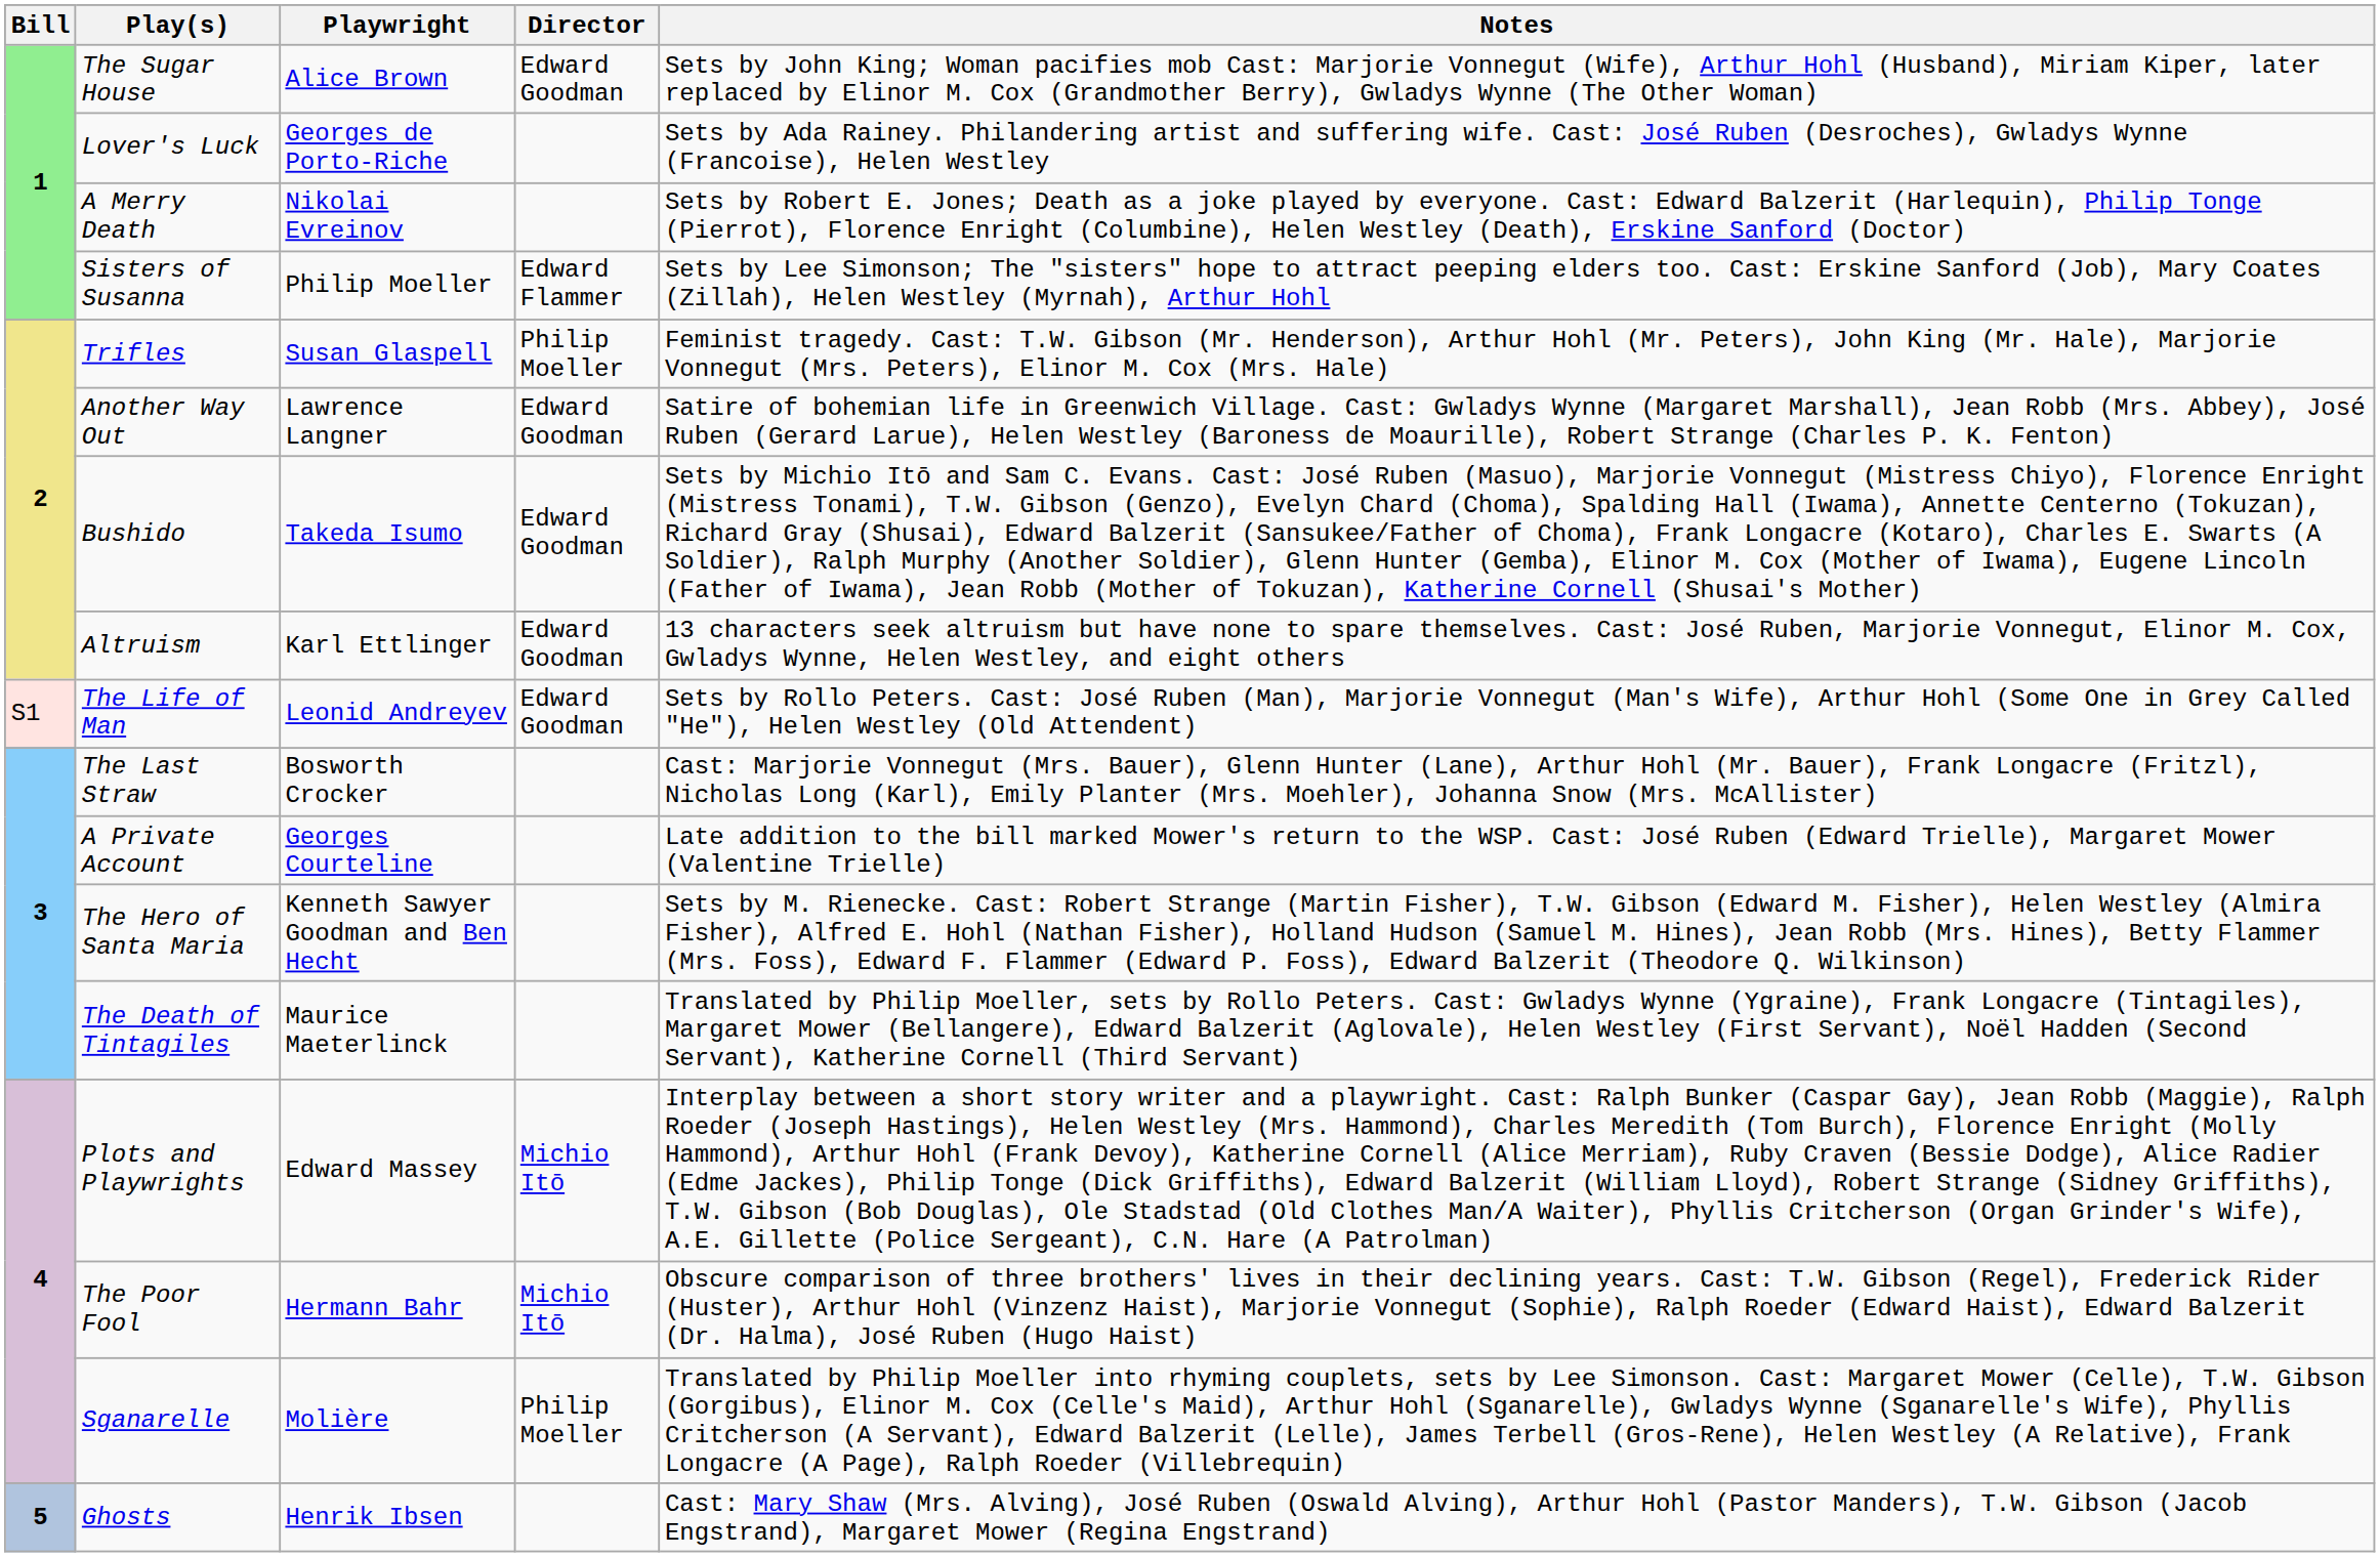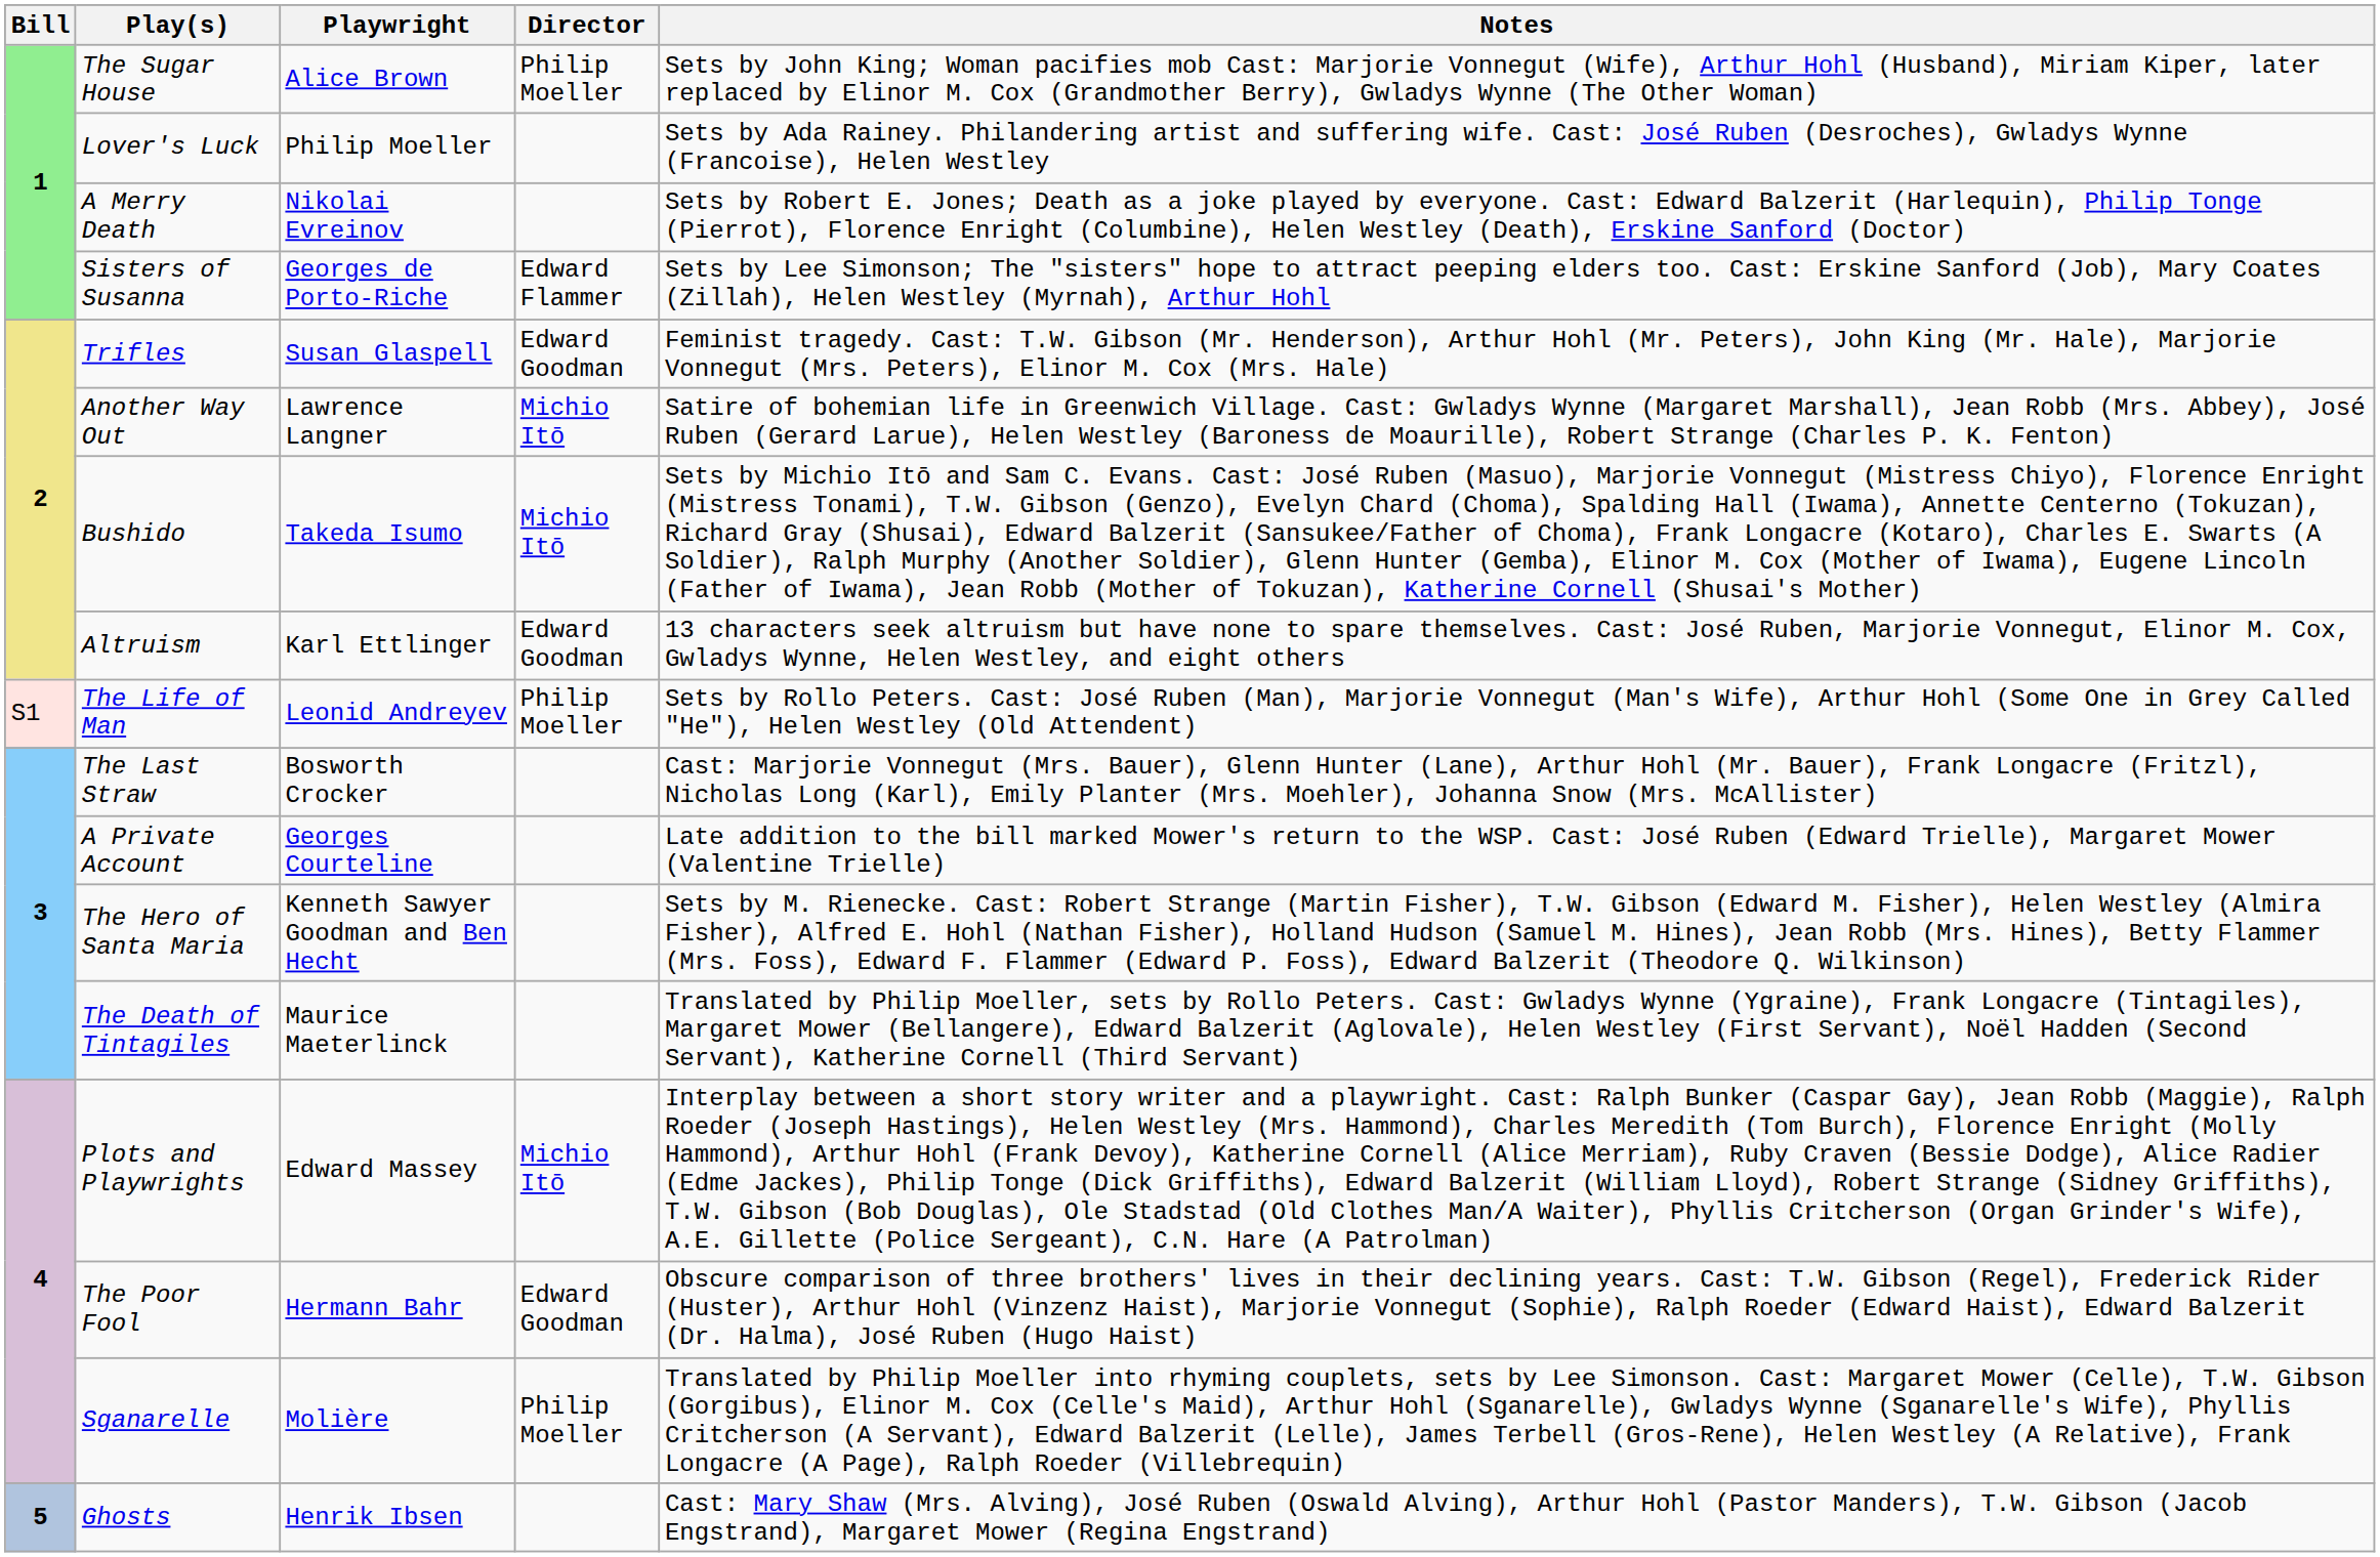 <table class="wikitable sortable plainrowheaders">
 <tr ID="s3">
 <th scope="col">Bill</th>
 <th scope="col">Play(s)</th>
 <th scope="col">Playwright</th>
 <th scope="col">Director</th>
 <th scope="col">Notes</th>
 </tr>
 <tr ID="s3b1">
 <td rowspan=4 style="text-align: center; background: lightgreen;"><strong>1</strong></td>
 <td><em>The Sugar House</em></td>
 <td><a href='#'>Alice Brown</a></td>
-<td>Edward Goodman</td>
+<td>Philip Moeller</td>
 <td>Sets by John King; Woman pacifies mob  Cast: Marjorie Vonnegut (Wife), <a href='#'>Arthur Hohl</a> (Husband), Miriam Kiper, later replaced by Elinor M. Cox (Grandmother Berry), Gwladys Wynne (The Other Woman)</td>
 </tr>
 <tr>
 <td><em>Lover's Luck</em></td>
-<td><a href='#'>Georges de Porto-Riche</a></td>
+<td>Philip Moeller</td>
 <td></td>
 <td>Sets by Ada Rainey. Philandering artist and suffering wife. Cast: <a href='#'>José Ruben</a> (Desroches), Gwladys Wynne (Francoise), Helen Westley</td>
 </tr>
 <tr>
 <td><em>A Merry Death</em></td>
 <td><a href='#'>Nikolai Evreinov</a></td>
 <td></td>
 <td>Sets by Robert E. Jones; Death as a joke played by everyone. Cast: Edward Balzerit (Harlequin), <a href='#'>Philip Tonge</a> (Pierrot), Florence Enright (Columbine), Helen Westley (Death), <a href='#'>Erskine Sanford</a> (Doctor)</td>
 </tr>
 <tr>
 <td><em>Sisters of Susanna</em></td>
-<td>Philip Moeller</td>
+<td><a href='#'>Georges de Porto-Riche</a></td>
 <td>Edward Flammer</td>
 <td>Sets by Lee Simonson; The "sisters" hope to attract peeping elders too. Cast: Erskine Sanford (Job), Mary Coates (Zillah), Helen Westley (Myrnah), <a href='#'>Arthur Hohl</a></td>
 </tr>
 <tr ID="s3b2">
 <td rowspan=4 style="text-align: center; background: khaki;"><strong>2</strong></td>
 <td><em><a href='#'>Trifles</a></em></td>
 <td><a href='#'>Susan Glaspell</a></td>
-<td>Philip Moeller</td>
+<td>Edward Goodman</td>
 <td>Feminist tragedy. Cast: T.W. Gibson (Mr. Henderson), Arthur Hohl (Mr. Peters), John King (Mr. Hale), Marjorie Vonnegut (Mrs. Peters), Elinor M. Cox (Mrs. Hale)</td>
 </tr>
 <tr>
 <td><em>Another Way Out</em></td>
 <td>Lawrence Langner</td>
-<td>Edward Goodman</td>
+<td><a href='#'>Michio Itō</a></td>
 <td>Satire of bohemian life in Greenwich Village. Cast: Gwladys Wynne (Margaret Marshall), Jean Robb (Mrs. Abbey), José Ruben (Gerard Larue), Helen Westley (Baroness de Moaurille), Robert Strange (Charles P. K. Fenton)</td>
 </tr>
 <tr>
 <td><em>Bushido</em></td>
 <td><a href='#'>Takeda Isumo</a></td>
-<td>Edward Goodman</td>
+<td><a href='#'>Michio Itō</a></td>
 <td>Sets by Michio Itō and Sam C. Evans. Cast: José Ruben (Masuo), Marjorie Vonnegut (Mistress Chiyo), Florence Enright (Mistress Tonami), T.W. Gibson (Genzo), Evelyn Chard (Choma), Spalding Hall (Iwama), Annette Centerno (Tokuzan), Richard Gray (Shusai), Edward Balzerit (Sansukee/Father of Choma), Frank Longacre (Kotaro), Charles E. Swarts (A Soldier), Ralph Murphy (Another Soldier), Glenn Hunter (Gemba), Elinor M. Cox (Mother of Iwama), Eugene Lincoln (Father of Iwama), Jean Robb (Mother of Tokuzan), <a href='#'>Katherine Cornell</a> (Shusai's Mother)</td>
 </tr>
 <tr>
 <td><em>Altruism</em></td>
 <td>Karl Ettlinger</td>
 <td>Edward Goodman</td>
 <td>13 characters seek altruism but have none to spare themselves. Cast: José Ruben, Marjorie Vonnegut, Elinor M. Cox, Gwladys Wynne, Helen Westley, and eight others</td>
 </tr>
 <tr ID="s3bs1">
 <td style="background: mistyrose;">S1</td>
 <td><em><a href='#'>The Life of Man</a></em></td>
 <td><a href='#'>Leonid Andreyev</a></td>
-<td>Edward Goodman</td>
+<td>Philip Moeller</td>
 <td>Sets by Rollo Peters. Cast: José Ruben (Man), Marjorie Vonnegut (Man's Wife), Arthur Hohl (Some One in Grey Called "He"), Helen Westley (Old Attendent)</td>
 </tr>
 <tr ID="s3b3">
 <td rowspan=4 style="text-align: center; background: lightskyblue;"><strong>3</strong></td>
 <td><em>The Last Straw</em></td>
 <td>Bosworth Crocker</td>
 <td></td>
 <td>Cast: Marjorie Vonnegut (Mrs. Bauer), Glenn Hunter (Lane), Arthur Hohl (Mr. Bauer), Frank Longacre (Fritzl), Nicholas Long (Karl), Emily Planter (Mrs. Moehler), Johanna Snow (Mrs. McAllister)</td>
 </tr>
 <tr>
 <td><em>A Private Account</em></td>
 <td><a href='#'>Georges Courteline</a></td>
 <td></td>
 <td>Late addition to the bill marked Mower's return to the WSP. Cast: José Ruben (Edward Trielle), Margaret Mower (Valentine Trielle)</td>
 </tr>
 <tr>
 <td><em>The Hero of Santa Maria</em></td>
 <td>Kenneth Sawyer Goodman and <a href='#'>Ben Hecht</a></td>
 <td></td>
 <td>Sets by M. Rienecke. Cast: Robert Strange (Martin Fisher), T.W. Gibson (Edward M. Fisher), Helen Westley (Almira Fisher), Alfred E. Hohl (Nathan Fisher), Holland Hudson (Samuel M. Hines), Jean Robb (Mrs. Hines), Betty Flammer (Mrs. Foss), Edward F. Flammer (Edward P. Foss), Edward Balzerit (Theodore Q. Wilkinson)</td>
 </tr>
 <tr>
 <td><em><a href='#'>The Death of Tintagiles</a></em></td>
 <td>Maurice Maeterlinck</td>
 <td></td>
 <td>Translated by Philip Moeller, sets by Rollo Peters. Cast: Gwladys Wynne (Ygraine), Frank Longacre (Tintagiles), Margaret Mower (Bellangere), Edward Balzerit (Aglovale), Helen Westley (First Servant), Noël Hadden (Second Servant), Katherine Cornell (Third Servant)</td>
 </tr>
 <tr ID="s3b4">
 <td rowspan=3 style="text-align: center; background: thistle;"><strong>4</strong></td>
 <td><em>Plots and Playwrights</em></td>
 <td>Edward Massey</td>
 <td><a href='#'>Michio Itō</a></td>
 <td>Interplay between a short story writer and a playwright. Cast: Ralph Bunker (Caspar Gay), Jean Robb (Maggie), Ralph Roeder (Joseph Hastings), Helen Westley (Mrs. Hammond), Charles Meredith (Tom Burch), Florence Enright (Molly Hammond), Arthur Hohl (Frank Devoy), Katherine Cornell (Alice Merriam), Ruby Craven (Bessie Dodge), Alice Radier (Edme Jackes), Philip Tonge (Dick Griffiths), Edward Balzerit (William Lloyd), Robert Strange (Sidney Griffiths), T.W. Gibson (Bob Douglas), Ole Stadstad (Old Clothes Man/A Waiter), Phyllis Critcherson (Organ Grinder's Wife), A.E. Gillette (Police Sergeant), C.N. Hare (A Patrolman)</td>
 </tr>
 <tr>
 <td><em>The Poor Fool</em></td>
 <td><a href='#'>Hermann Bahr</a></td>
-<td><a href='#'>Michio Itō</a></td>
+<td>Edward Goodman</td>
 <td>Obscure comparison of three brothers' lives in their declining years. Cast: T.W. Gibson (Regel), Frederick Rider (Huster), Arthur Hohl (Vinzenz Haist), Marjorie Vonnegut (Sophie), Ralph Roeder (Edward Haist), Edward Balzerit (Dr. Halma), José Ruben (Hugo Haist)</td>
 </tr>
 <tr>
 <td><em><a href='#'>Sganarelle</a></em></td>
 <td><a href='#'>Molière</a></td>
 <td>Philip Moeller</td>
 <td>Translated by Philip Moeller into rhyming couplets, sets by Lee Simonson. Cast: Margaret Mower (Celle), T.W. Gibson (Gorgibus), Elinor M. Cox (Celle's Maid), Arthur Hohl (Sganarelle), Gwladys Wynne (Sganarelle's Wife), Phyllis Critcherson (A Servant), Edward Balzerit (Lelle), James Terbell (Gros-Rene), Helen Westley (A Relative), Frank Longacre (A Page), Ralph Roeder (Villebrequin)</td>
 </tr>
 <tr ID="s3b5">
 <td style="text-align: center; background: lightsteelblue;"><strong>5</strong></td>
 <td><em><a href='#'>Ghosts</a></em></td>
 <td><a href='#'>Henrik Ibsen</a></td>
 <td></td>
 <td>Cast: <a href='#'>Mary Shaw</a> (Mrs. Alving), José Ruben (Oswald Alving), Arthur Hohl (Pastor Manders), T.W. Gibson (Jacob Engstrand), Margaret Mower (Regina Engstrand)</td>
 </tr>
 </table>
